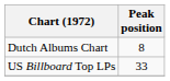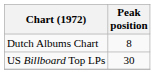 <table class="wikitable">
 <tr>
 <th>Chart (1972)</th>
 <th>Peak<br>position</th>
 </tr>
 <tr>
 <td>Dutch Albums Chart</td>
 <td align="center">8</td>
 </tr>
 <tr>
 <td>US <em>Billboard</em> Top LPs</td>
-<td align="center">33</td>
+<td align="center">30</td>
 </tr>
 <tr>
 </tr>
 </table>
